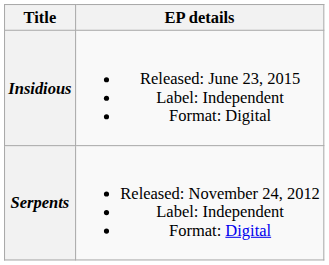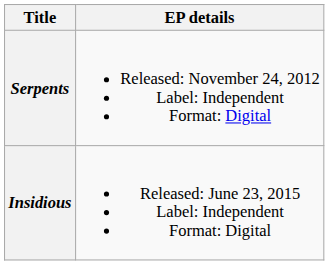 <table class="wikitable plainrowheaders" style="text-align:center;">
 <tr>
 <th scope="col">Title</th>
 <th scope="col">EP details</th>
 </tr>
 <tr>
+<th scope="row"><em>Serpents</em></th>
+<td><br><ul><li>Released: November 24, 2012</li><li>Label: Independent</li><li>Format: <a href='#'>Digital</a></li></ul></td>
+</tr>
+<tr>
 <th scope="row"><em>Insidious</em></th>
 <td><br><ul><li>Released: June 23, 2015</li><li>Label: Independent</li><li>Format: Digital</li></ul></td>
 </tr>
-<tr>
-<th scope="row"><em>Serpents</em></th>
-<td><br><ul><li>Released: November 24, 2012</li><li>Label: Independent</li><li>Format: <a href='#'>Digital</a></li></ul></td>
-</tr>
 </table>
